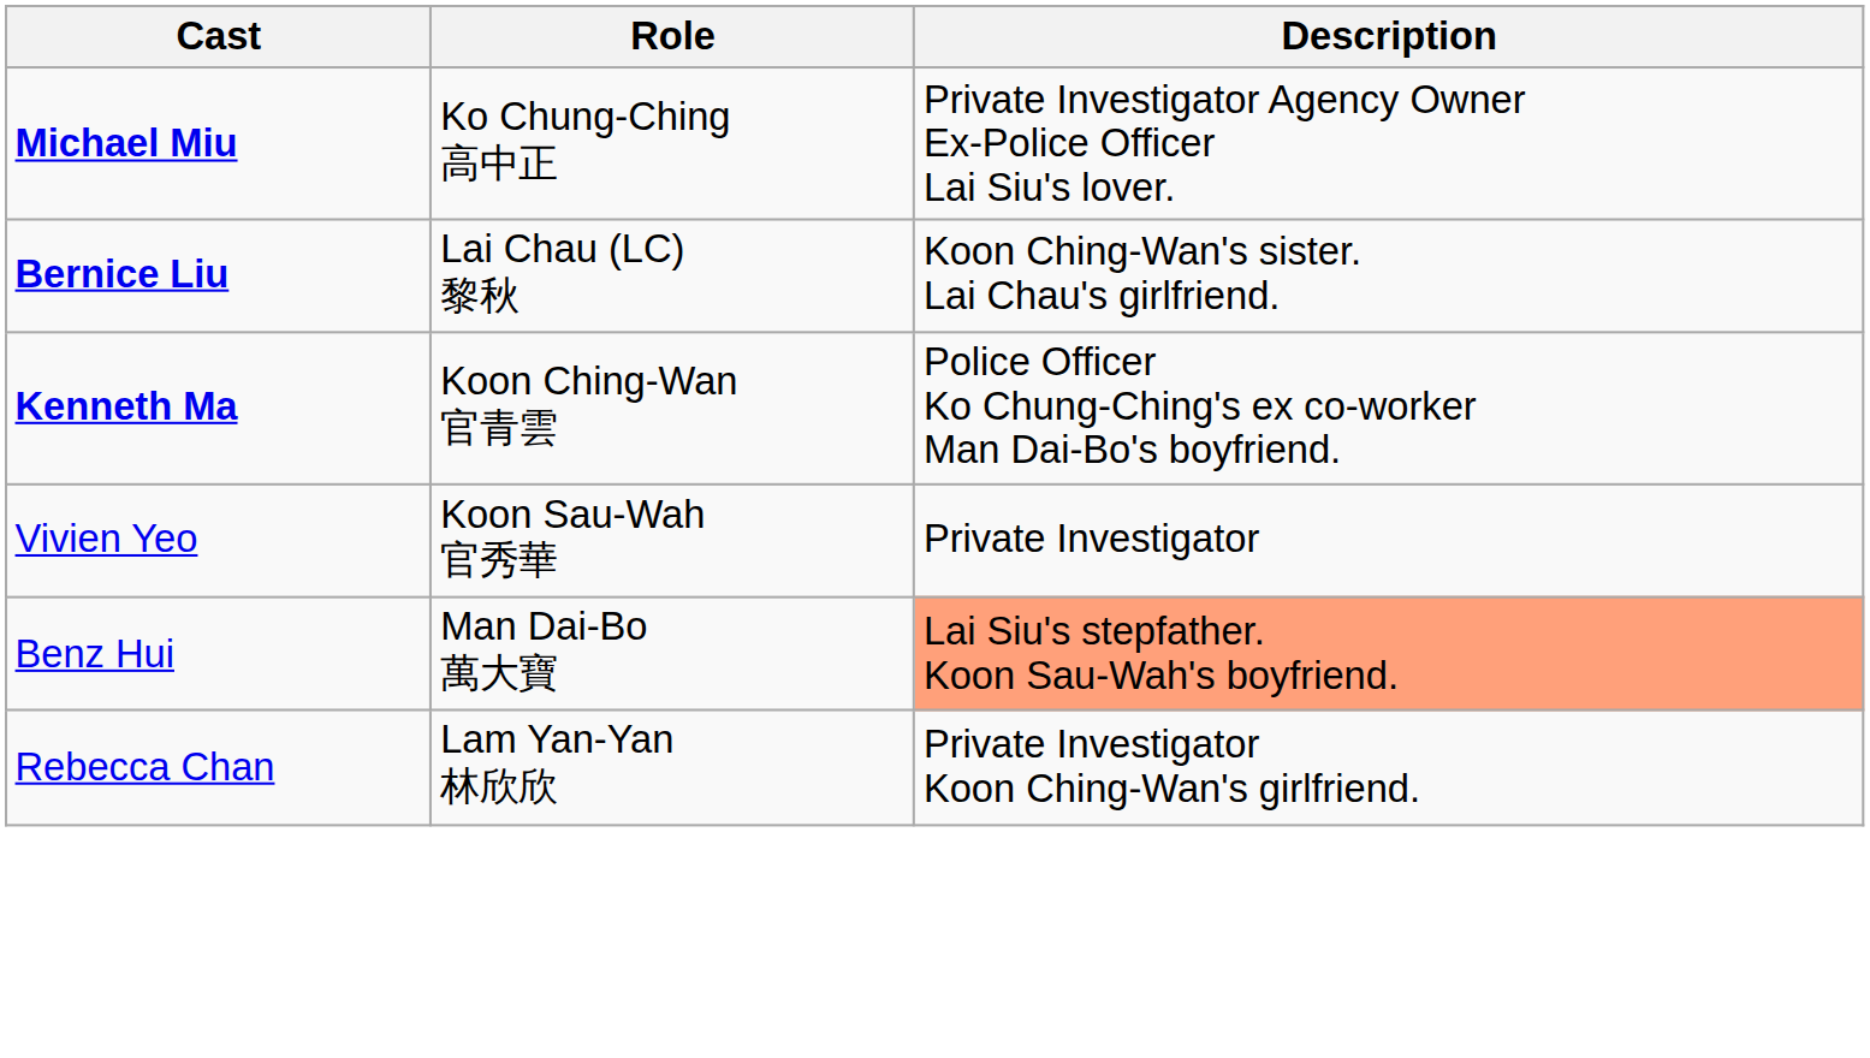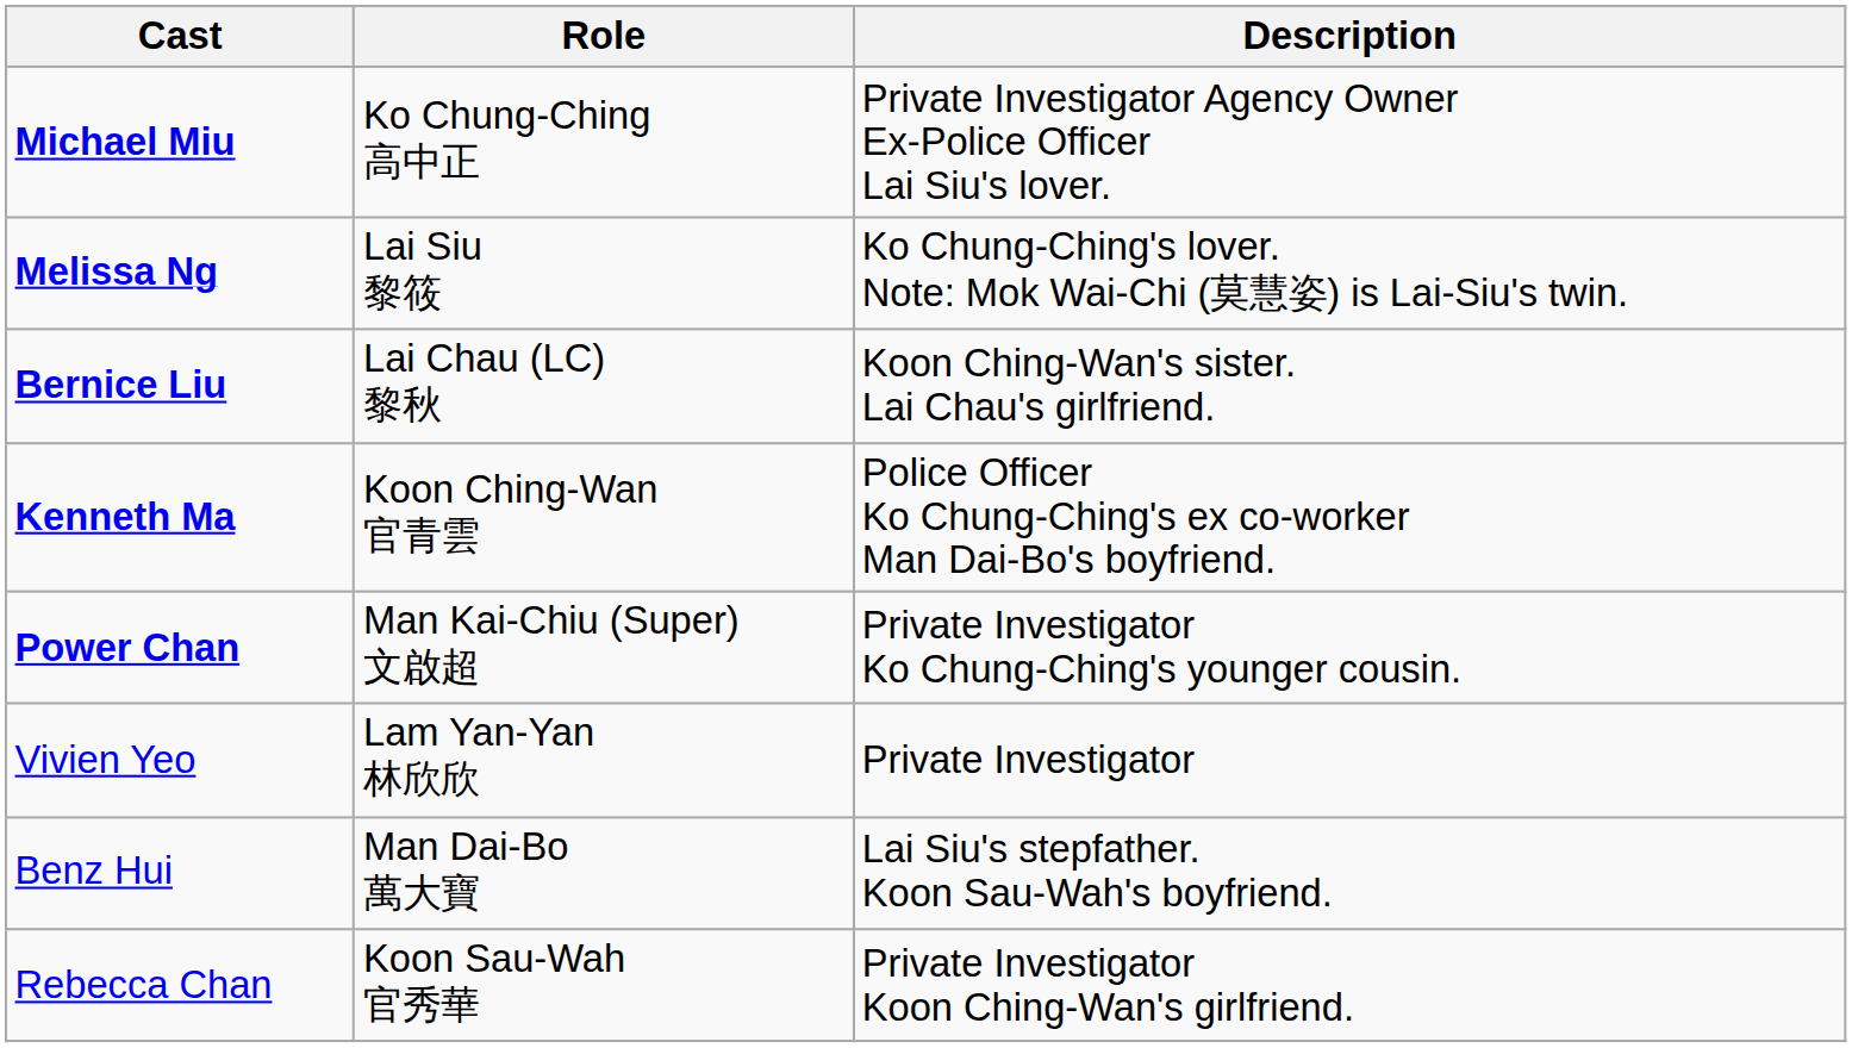 <table class="wikitable" width="60%">
 <tr>
 <th>Cast</th>
 <th>Role</th>
 <th>Description</th>
 </tr>
 <tr>
 <td><strong><a href='#'>Michael Miu</a></strong></td>
 <td>Ko Chung-Ching <br> 高中正</td>
 <td>Private Investigator Agency Owner <br> Ex-Police Officer <br> Lai Siu's lover.</td>
 </tr>
 <tr>
+<td><strong><a href='#'>Melissa Ng</a></strong></td>
+<td>Lai Siu <br> 黎筱</td>
+<td>Ko Chung-Ching's lover. <br> Note: Mok Wai-Chi (莫慧姿) is Lai-Siu's twin.</td>
+</tr>
+<tr>
 <td><strong><a href='#'>Bernice Liu</a></strong></td>
 <td>Lai Chau (LC) <br> 黎秋</td>
 <td>Koon Ching-Wan's sister. <br> Lai Chau's girlfriend.</td>
 </tr>
 <tr>
 <td><strong><a href='#'>Kenneth Ma</a></strong></td>
 <td>Koon Ching-Wan <br> 官青雲</td>
 <td>Police Officer <br> Ko Chung-Ching's ex co-worker <br> Man Dai-Bo's boyfriend.</td>
 </tr>
 <tr>
+<td><strong><a href='#'>Power Chan</a></strong></td>
+<td>Man Kai-Chiu (Super) <br> 文啟超</td>
+<td>Private Investigator <br> Ko Chung-Ching's younger cousin.</td>
+</tr>
+<tr>
 <td><a href='#'>Vivien Yeo</a></td>
-<td>Koon Sau-Wah <br> 官秀華</td>
+<td>Lam Yan-Yan <br> 林欣欣</td>
 <td>Private Investigator</td>
 </tr>
 <tr>
 <td><a href='#'>Benz Hui</a></td>
 <td>Man Dai-Bo <br> 萬大寶</td>
-<td style="background: lightsalmon;">Lai Siu's stepfather. <br> Koon Sau-Wah's boyfriend.</td>
+<td>Lai Siu's stepfather. <br> Koon Sau-Wah's boyfriend.</td>
 </tr>
 <tr>
 <td><a href='#'>Rebecca Chan</a></td>
-<td>Lam Yan-Yan <br> 林欣欣</td>
+<td>Koon Sau-Wah <br> 官秀華</td>
 <td>Private Investigator <br> Koon Ching-Wan's girlfriend.</td>
 </tr>
 </table>
